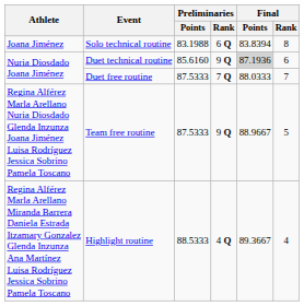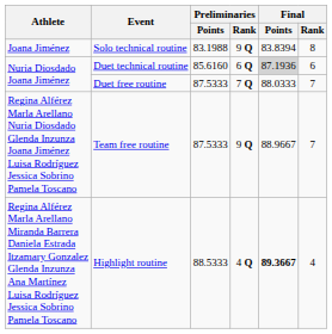 <table class="wikitable" style="font-size:90%">
 <tr>
 <th rowspan="2">Athlete</th>
 <th rowspan="2">Event</th>
 <th colspan="2">Preliminaries</th>
 <th colspan="2">Final</th>
 </tr>
 <tr style="font-size:95%">
 <th>Points</th>
 <th>Rank</th>
 <th>Points</th>
 <th>Rank</th>
 </tr>
 <tr align="center">
 <td align="left"><a href='#'>Joana Jiménez</a></td>
 <td align="left"><a href='#'>Solo technical routine</a></td>
 <td>83.1988</td>
-<td>6 <strong>Q</strong></td>
+<td>9 <strong>Q</strong></td>
 <td>83.8394</td>
 <td>8</td>
 </tr>
 <tr align="center">
 <td align="left" rowspan=2><a href='#'>Nuria Diosdado</a><br><a href='#'>Joana Jiménez</a></td>
 <td align="left"><a href='#'>Duet technical routine</a></td>
 <td>85.6160</td>
-<td>9 <strong>Q</strong></td>
+<td>6 <strong>Q</strong></td>
 <td style="background: lightgrey;">87.1936</td>
 <td>6</td>
 </tr>
 <tr align="center">
 <td align="left"><a href='#'>Duet free routine</a></td>
 <td>87.5333</td>
 <td>7 <strong>Q</strong></td>
 <td>88.0333</td>
 <td>7</td>
 </tr>
 <tr align="center">
 <td align="left"><a href='#'>Regina Alférez</a><br><a href='#'>Marla Arellano</a><br><a href='#'>Nuria Diosdado</a><br><a href='#'>Glenda Inzunza</a><br><a href='#'>Joana Jiménez</a><br><a href='#'>Luisa Rodríguez</a><br><a href='#'>Jessica Sobrino</a> <br><a href='#'>Pamela Toscano</a></td>
 <td align="left"><a href='#'>Team free routine</a></td>
 <td>87.5333</td>
 <td>9 <strong>Q</strong></td>
 <td>88.9667</td>
-<td>5</td>
+<td>7</td>
 </tr>
 <tr align="center">
 <td align="left"><a href='#'>Regina Alférez</a><br><a href='#'>Marla Arellano</a><br><a href='#'>Miranda Barrera</a><br><a href='#'>Daniela Estrada</a><br><a href='#'>Itzamary Gonzalez</a><br><a href='#'>Glenda Inzunza</a><br><a href='#'>Ana Martínez</a><br><a href='#'>Luisa Rodríguez</a><br><a href='#'>Jessica Sobrino</a> <br><a href='#'>Pamela Toscano</a></td>
 <td align="left"><a href='#'>Highlight routine</a></td>
 <td>88.5333</td>
 <td>4 <strong>Q</strong></td>
-<td>89.3667</td>
+<td><strong>89.3667</strong></td>
 <td>4</td>
 </tr>
 </table>
